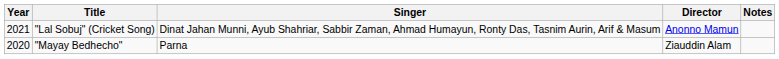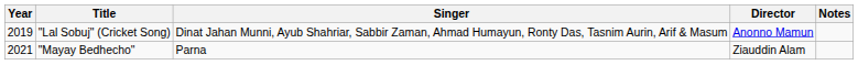 <table class="wikitable">
 <tr>
 <th>Year</th>
 <th>Title</th>
 <th>Singer</th>
 <th>Director</th>
 <th>Notes</th>
 </tr>
 <tr>
-<td>2021</td>
+<td>2019</td>
 <td>"Lal Sobuj" (Cricket Song)</td>
 <td>Dinat Jahan Munni, Ayub Shahriar, Sabbir Zaman, Ahmad Humayun, Ronty Das, Tasnim Aurin, Arif & Masum</td>
 <td><a href='#'>Anonno Mamun</a></td>
 <td></td>
 </tr>
 <tr>
-<td>2020</td>
+<td>2021</td>
 <td>"Mayay Bedhecho"</td>
 <td>Parna</td>
 <td>Ziauddin Alam</td>
 <td></td>
 </tr>
 </table>
